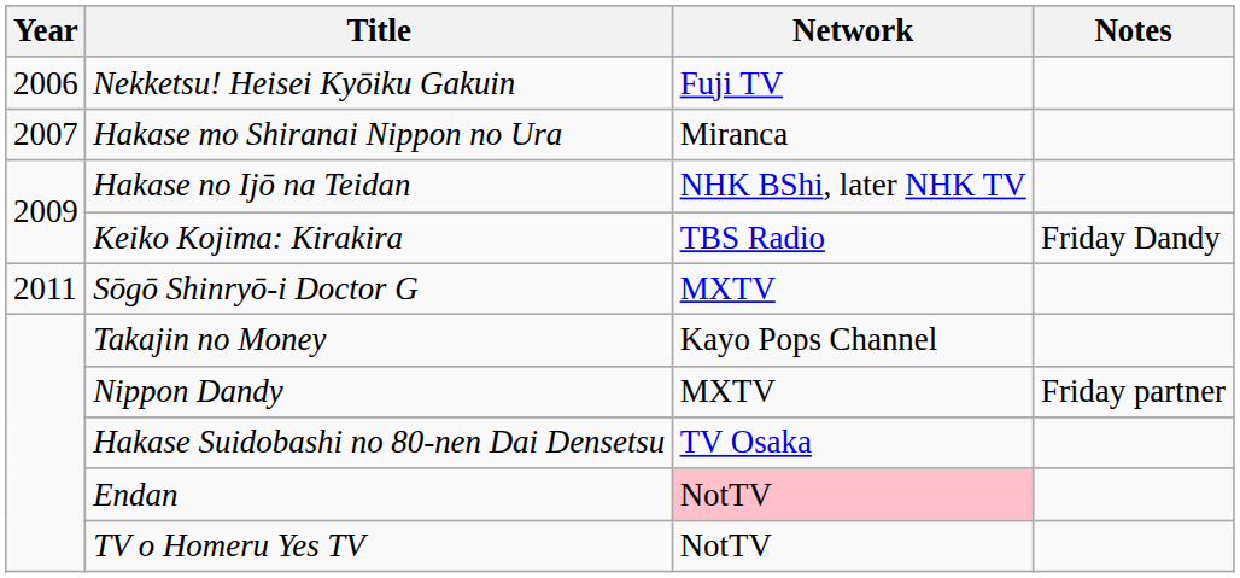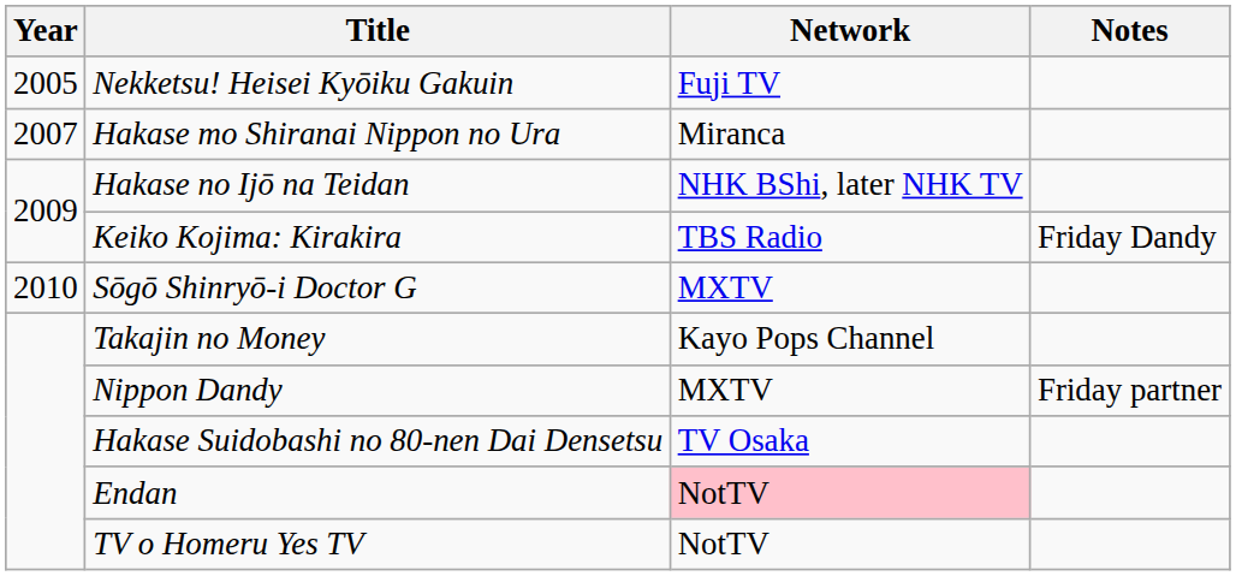 <table class="wikitable">
 <tr>
 <th>Year</th>
 <th>Title</th>
 <th>Network</th>
 <th>Notes</th>
 </tr>
 <tr>
-<td>2006</td>
+<td>2005</td>
 <td><em>Nekketsu! Heisei Kyōiku Gakuin</em></td>
 <td><a href='#'>Fuji TV</a></td>
 <td></td>
 </tr>
 <tr>
 <td>2007</td>
 <td><em>Hakase mo Shiranai Nippon no Ura</em></td>
 <td>Miranca</td>
 <td></td>
 </tr>
 <tr>
 <td rowspan="2">2009</td>
 <td><em>Hakase no Ijō na Teidan</em></td>
 <td><a href='#'>NHK BShi</a>, later <a href='#'>NHK TV</a></td>
 <td></td>
 </tr>
 <tr>
 <td><em>Keiko Kojima: Kirakira</em></td>
 <td><a href='#'>TBS Radio</a></td>
 <td>Friday Dandy</td>
 </tr>
 <tr>
-<td>2011</td>
+<td>2010</td>
 <td><em>Sōgō Shinryō-i Doctor G</em></td>
 <td><a href='#'>MXTV</a></td>
 <td></td>
 </tr>
 <tr>
 <td rowspan="5"></td>
 <td><em>Takajin no Money</em></td>
 <td>Kayo Pops Channel</td>
 <td></td>
 </tr>
 <tr>
 <td><em>Nippon Dandy</em></td>
 <td>MXTV</td>
 <td>Friday partner</td>
 </tr>
 <tr>
 <td><em>Hakase Suidobashi no 80-nen Dai Densetsu</em></td>
 <td><a href='#'>TV Osaka</a></td>
 <td></td>
 </tr>
 <tr>
 <td><em>Endan</em></td>
 <td style="background: pink;">NotTV</td>
 <td></td>
 </tr>
 <tr>
 <td><em>TV o Homeru Yes TV</em></td>
 <td>NotTV</td>
 <td></td>
 </tr>
 </table>
